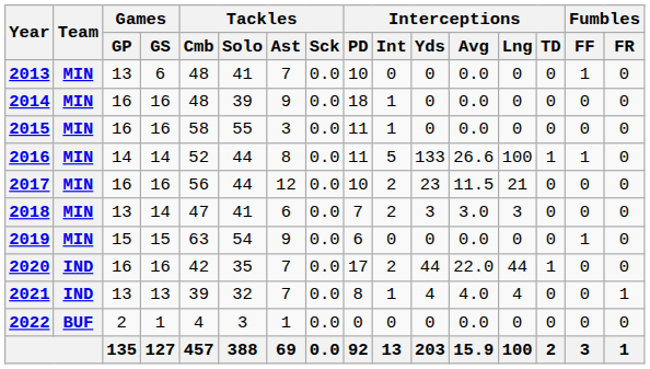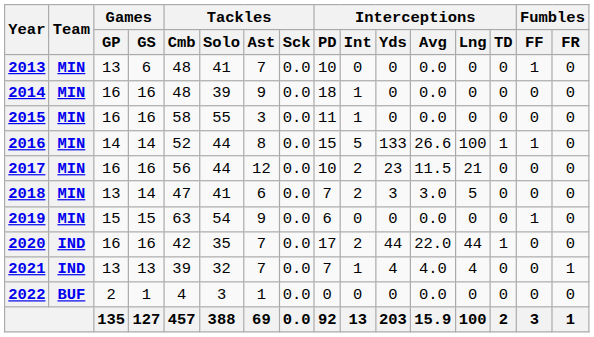 <table class="wikitable" style="text-align:center;">
 <tr>
 <th rowspan="2">Year</th>
 <th rowspan="2">Team</th>
 <th colspan="2">Games</th>
 <th colspan="4">Tackles</th>
 <th colspan="6">Interceptions</th>
 <th colspan="2">Fumbles</th>
 </tr>
 <tr>
 <th>GP</th>
 <th>GS</th>
 <th>Cmb</th>
 <th>Solo</th>
 <th>Ast</th>
 <th>Sck</th>
 <th>PD</th>
 <th>Int</th>
 <th>Yds</th>
 <th>Avg</th>
 <th>Lng</th>
 <th>TD</th>
 <th>FF</th>
 <th>FR</th>
 </tr>
 <tr>
 <th><a href='#'>2013</a></th>
 <th><a href='#'>MIN</a></th>
 <td>13</td>
 <td>6</td>
 <td>48</td>
 <td>41</td>
 <td>7</td>
 <td>0.0</td>
 <td>10</td>
 <td>0</td>
 <td>0</td>
 <td>0.0</td>
 <td>0</td>
 <td>0</td>
 <td>1</td>
 <td>0</td>
 </tr>
 <tr>
 <th><a href='#'>2014</a></th>
 <th><a href='#'>MIN</a></th>
 <td>16</td>
 <td>16</td>
 <td>48</td>
 <td>39</td>
 <td>9</td>
 <td>0.0</td>
 <td>18</td>
 <td>1</td>
 <td>0</td>
 <td>0.0</td>
 <td>0</td>
 <td>0</td>
 <td>0</td>
 <td>0</td>
 </tr>
 <tr>
 <th><a href='#'>2015</a></th>
 <th><a href='#'>MIN</a></th>
 <td>16</td>
 <td>16</td>
 <td>58</td>
 <td>55</td>
 <td>3</td>
 <td>0.0</td>
 <td>11</td>
 <td>1</td>
 <td>0</td>
 <td>0.0</td>
 <td>0</td>
 <td>0</td>
 <td>0</td>
 <td>0</td>
 </tr>
 <tr>
 <th><a href='#'>2016</a></th>
 <th><a href='#'>MIN</a></th>
 <td>14</td>
 <td>14</td>
 <td>52</td>
 <td>44</td>
 <td>8</td>
 <td>0.0</td>
-<td>11</td>
+<td>15</td>
 <td>5</td>
 <td>133</td>
 <td>26.6</td>
 <td>100</td>
 <td>1</td>
 <td>1</td>
 <td>0</td>
 </tr>
 <tr>
 <th><a href='#'>2017</a></th>
 <th><a href='#'>MIN</a></th>
 <td>16</td>
 <td>16</td>
 <td>56</td>
 <td>44</td>
 <td>12</td>
 <td>0.0</td>
 <td>10</td>
 <td>2</td>
 <td>23</td>
 <td>11.5</td>
 <td>21</td>
 <td>0</td>
 <td>0</td>
 <td>0</td>
 </tr>
 <tr>
 <th><a href='#'>2018</a></th>
 <th><a href='#'>MIN</a></th>
 <td>13</td>
 <td>14</td>
 <td>47</td>
 <td>41</td>
 <td>6</td>
 <td>0.0</td>
 <td>7</td>
 <td>2</td>
 <td>3</td>
 <td>3.0</td>
-<td>3</td>
+<td>5</td>
 <td>0</td>
 <td>0</td>
 <td>0</td>
 </tr>
 <tr>
 <th><a href='#'>2019</a></th>
 <th><a href='#'>MIN</a></th>
 <td>15</td>
 <td>15</td>
 <td>63</td>
 <td>54</td>
 <td>9</td>
 <td>0.0</td>
 <td>6</td>
 <td>0</td>
 <td>0</td>
 <td>0.0</td>
 <td>0</td>
 <td>0</td>
 <td>1</td>
 <td>0</td>
 </tr>
 <tr>
 <th><a href='#'>2020</a></th>
 <th><a href='#'>IND</a></th>
 <td>16</td>
 <td>16</td>
 <td>42</td>
 <td>35</td>
 <td>7</td>
 <td>0.0</td>
 <td>17</td>
 <td>2</td>
 <td>44</td>
 <td>22.0</td>
 <td>44</td>
 <td>1</td>
 <td>0</td>
 <td>0</td>
 </tr>
 <tr>
 <th><a href='#'>2021</a></th>
 <th><a href='#'>IND</a></th>
 <td>13</td>
 <td>13</td>
 <td>39</td>
 <td>32</td>
 <td>7</td>
 <td>0.0</td>
-<td>8</td>
+<td>7</td>
 <td>1</td>
 <td>4</td>
 <td>4.0</td>
 <td>4</td>
 <td>0</td>
 <td>0</td>
 <td>1</td>
 </tr>
 <tr>
 <th><a href='#'>2022</a></th>
 <th><a href='#'>BUF</a></th>
 <td>2</td>
 <td>1</td>
 <td>4</td>
 <td>3</td>
 <td>1</td>
 <td>0.0</td>
 <td>0</td>
 <td>0</td>
 <td>0</td>
 <td>0.0</td>
 <td>0</td>
 <td>0</td>
 <td>0</td>
 <td>0</td>
 </tr>
 <tr>
 <th colspan="2"></th>
 <th>135</th>
 <th>127</th>
 <th>457</th>
 <th>388</th>
 <th>69</th>
 <th>0.0</th>
 <th>92</th>
 <th>13</th>
 <th>203</th>
 <th>15.9</th>
 <th>100</th>
 <th>2</th>
 <th>3</th>
 <th>1</th>
 </tr>
 </table>
